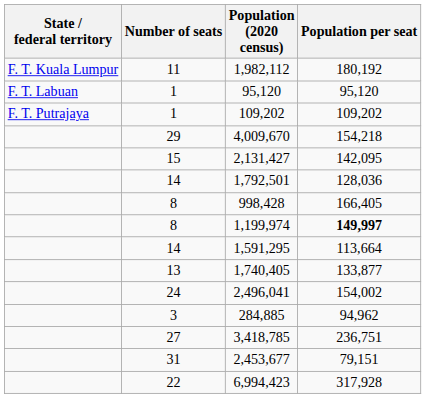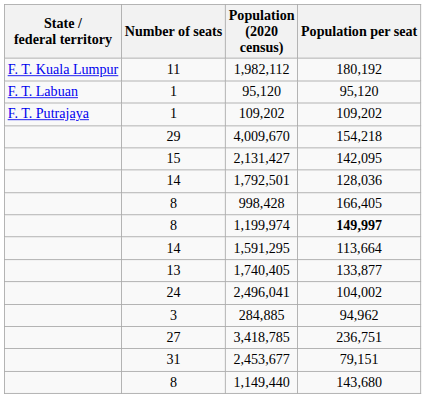 <table class="wikitable sortable" style="text-align:center;">
 <tr>
 <th>State / <br>federal territory</th>
 <th>Number of seats</th>
 <th>Population<br>(2020<br>census)</th>
 <th>Population per seat</th>
 </tr>
 <tr>
 <td align=left> <a href='#'>F. T. Kuala Lumpur</a></td>
 <td>11</td>
 <td>1,982,112</td>
 <td>180,192</td>
 </tr>
 <tr>
 <td align=left> <a href='#'>F. T. Labuan</a></td>
 <td>1</td>
 <td>95,120</td>
 <td>95,120</td>
 </tr>
 <tr>
 <td align=left> <a href='#'>F. T. Putrajaya</a></td>
 <td>1</td>
 <td>109,202</td>
 <td>109,202</td>
 </tr>
 <tr>
 <td align=left></td>
 <td>29</td>
 <td>4,009,670</td>
 <td>154,218</td>
 </tr>
 <tr>
 <td align=left></td>
 <td>15</td>
 <td>2,131,427</td>
 <td>142,095</td>
 </tr>
 <tr>
 <td align=left></td>
 <td>14</td>
 <td>1,792,501</td>
 <td>128,036</td>
 </tr>
 <tr>
 <td align=left></td>
 <td>8</td>
 <td>998,428</td>
 <td>166,405</td>
 </tr>
 <tr>
 <td align=left></td>
 <td>8</td>
 <td>1,199,974</td>
 <td><strong>149,997</strong></td>
 </tr>
 <tr>
 <td align=left></td>
 <td>14</td>
 <td>1,591,295</td>
 <td>113,664</td>
 </tr>
 <tr>
 <td align=left></td>
 <td>13</td>
 <td>1,740,405</td>
 <td>133,877</td>
 </tr>
 <tr>
 <td align=left></td>
 <td>24</td>
 <td>2,496,041</td>
-<td>154,002</td>
+<td>104,002</td>
 </tr>
 <tr>
 <td align=left></td>
 <td>3</td>
 <td>284,885</td>
 <td>94,962</td>
 </tr>
 <tr>
 <td align=left></td>
 <td>27</td>
 <td>3,418,785</td>
 <td>236,751</td>
 </tr>
 <tr>
 <td align=left></td>
 <td>31</td>
 <td>2,453,677</td>
 <td>79,151</td>
 </tr>
 <tr>
 <td align=left></td>
-<td>22</td>
-<td>6,994,423</td>
-<td>317,928</td>
+<td>8</td>
+<td>1,149,440</td>
+<td>143,680</td>
 </tr>
 </table>
